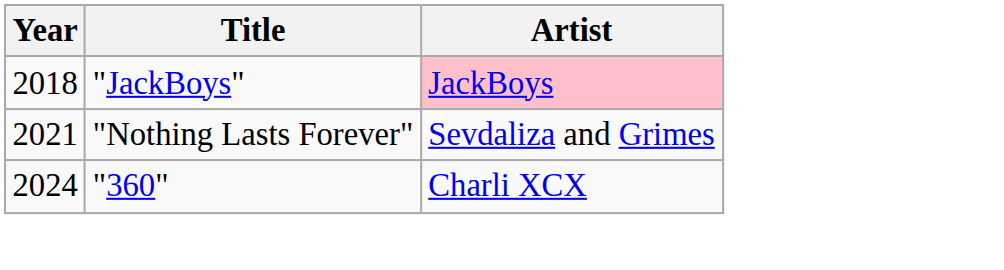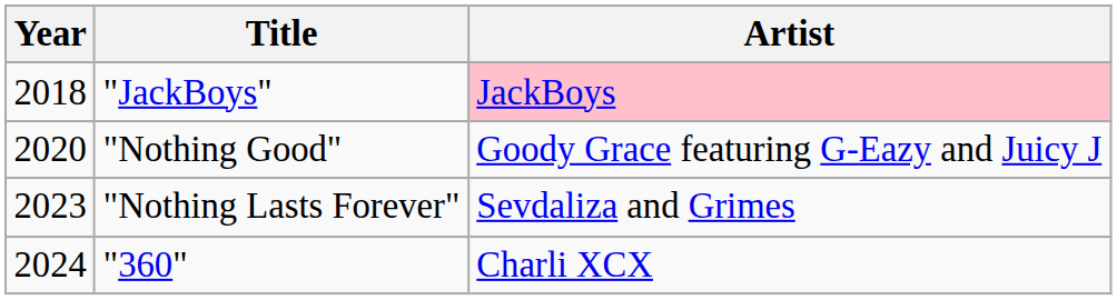 <table class="wikitable sortable">
 <tr>
 <th>Year</th>
 <th>Title</th>
 <th>Artist</th>
 </tr>
 <tr>
 <td>2018</td>
 <td>"<a href='#'>JackBoys</a>"</td>
 <td style="background: pink;"><a href='#'>JackBoys</a></td>
 </tr>
 <tr>
-<td>2021</td>
+<td>2020</td>
+<td>"Nothing Good"</td>
+<td><a href='#'>Goody Grace</a> featuring <a href='#'>G-Eazy</a> and <a href='#'>Juicy J</a></td>
+</tr>
+<tr>
+<td>2023</td>
 <td>"Nothing Lasts Forever"</td>
 <td><a href='#'>Sevdaliza</a> and <a href='#'>Grimes</a></td>
 </tr>
 <tr>
 <td>2024</td>
 <td>"<a href='#'>360</a>"</td>
 <td><a href='#'>Charli XCX</a></td>
 </tr>
 </table>
